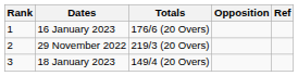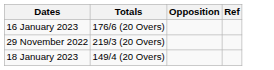 <table class="wikitable">
 <tr>
-<th>Rank</th>
 <th>Dates</th>
 <th>Totals</th>
 <th>Opposition</th>
 <th>Ref</th>
 </tr>
 <tr>
-<td>1</td>
 <td>16 January 2023</td>
 <td>176/6 (20 Overs)</td>
 <td></td>
 <td></td>
 </tr>
 <tr>
-<td>2</td>
 <td>29 November 2022</td>
 <td>219/3 (20 Overs)</td>
 <td></td>
 <td></td>
 </tr>
 <tr>
-<td>3</td>
 <td>18 January 2023</td>
 <td>149/4 (20 Overs)</td>
 <td></td>
 <td></td>
 </tr>
 </table>
